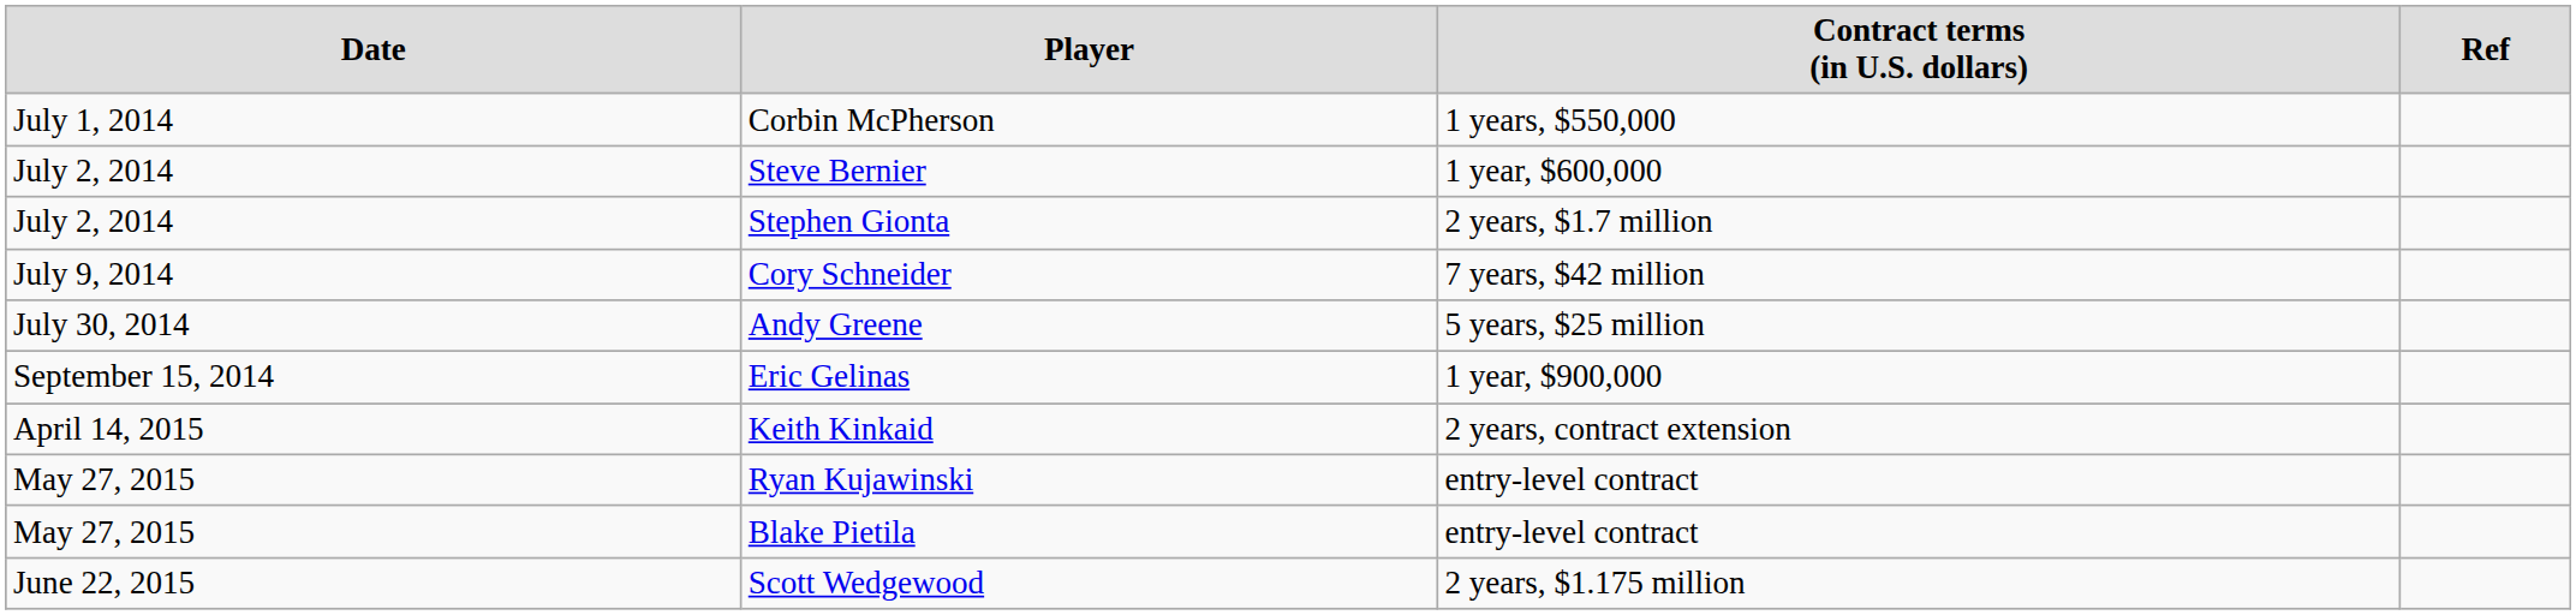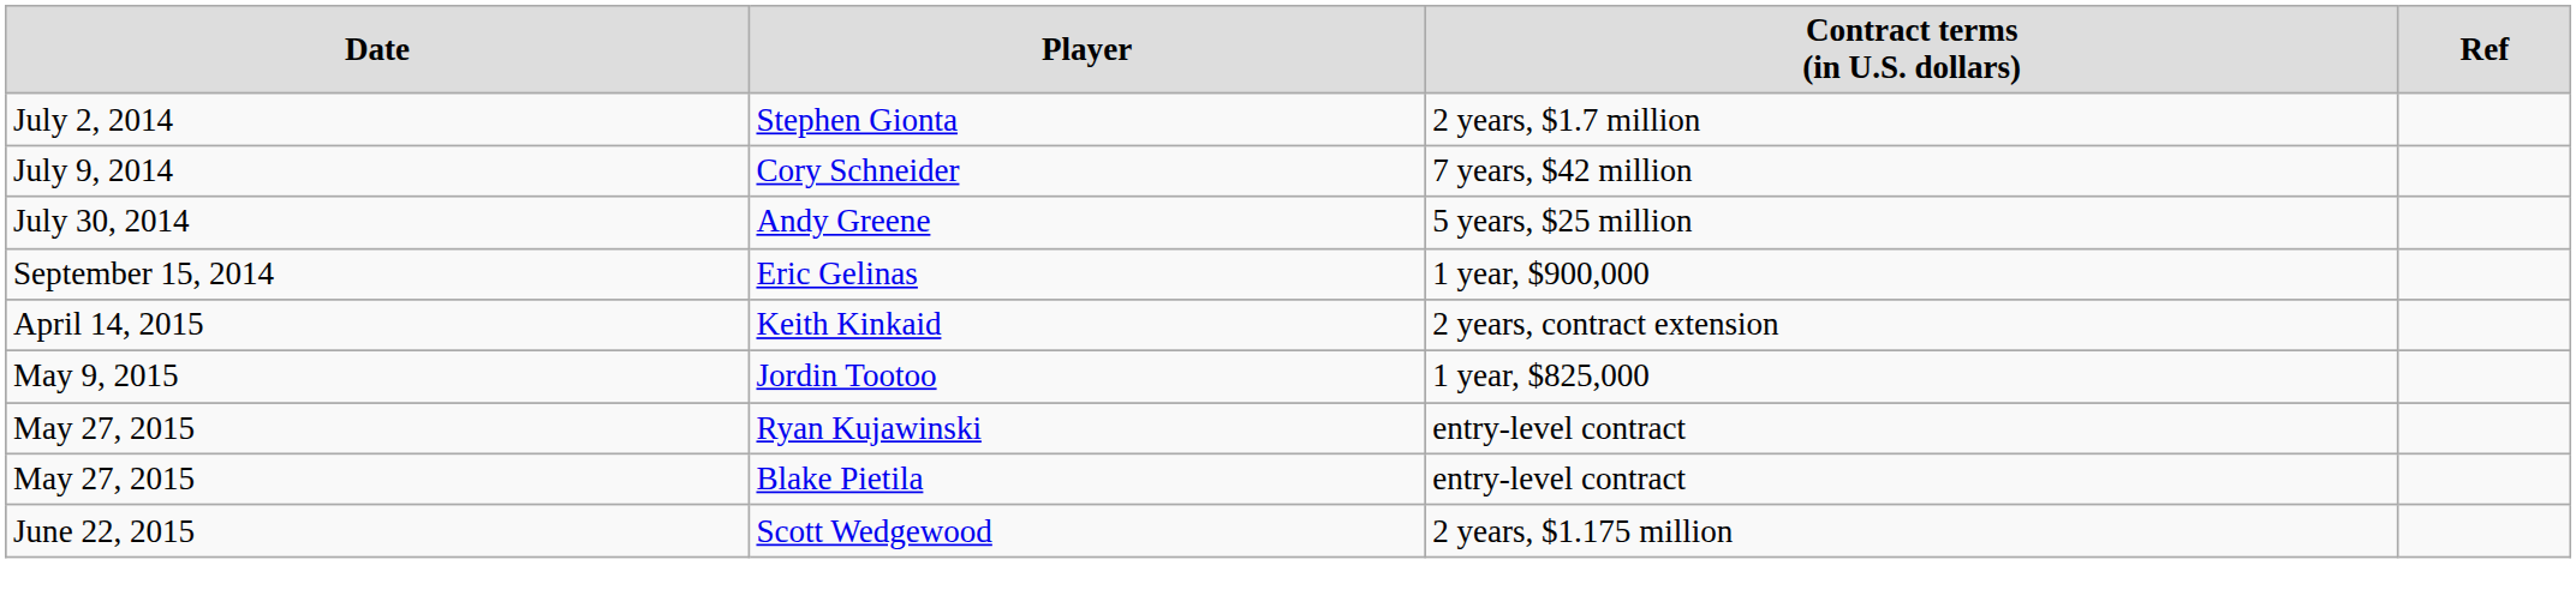 <table class="wikitable" style="width:100%;">
 <tr align="center" bgcolor="#dddddd">
 <td><strong>Date</strong></td>
 <td><strong>Player</strong></td>
 <td><strong>Contract terms</strong><br><strong>(in U.S. dollars)</strong></td>
 <td><strong>Ref</strong></td>
-</tr>
-<tr>
-<td>July 1, 2014</td>
-<td>Corbin McPherson</td>
-<td>1 years, $550,000</td>
-<td></td>
-</tr>
-<tr>
-<td>July 2, 2014</td>
-<td><a href='#'>Steve Bernier</a></td>
-<td>1 year, $600,000</td>
-<td></td>
 </tr>
 <tr>
 <td>July 2, 2014</td>
 <td><a href='#'>Stephen Gionta</a></td>
 <td>2 years, $1.7 million</td>
 <td></td>
 </tr>
 <tr>
 <td>July 9, 2014</td>
 <td><a href='#'>Cory Schneider</a></td>
 <td>7 years, $42 million</td>
 <td></td>
 </tr>
 <tr>
 <td>July 30, 2014</td>
 <td><a href='#'>Andy Greene</a></td>
 <td>5 years, $25 million</td>
 <td></td>
 </tr>
 <tr>
 <td>September 15, 2014</td>
 <td><a href='#'>Eric Gelinas</a></td>
 <td>1 year, $900,000</td>
 <td></td>
 </tr>
 <tr>
 <td>April 14, 2015</td>
 <td><a href='#'>Keith Kinkaid</a></td>
 <td>2 years, contract extension</td>
 <td></td>
 </tr>
 <tr>
+<td>May 9, 2015</td>
+<td><a href='#'>Jordin Tootoo</a></td>
+<td>1 year, $825,000</td>
+<td></td>
+</tr>
+<tr>
 <td>May 27, 2015</td>
 <td><a href='#'>Ryan Kujawinski</a></td>
 <td>entry-level contract</td>
 <td></td>
 </tr>
 <tr>
 <td>May 27, 2015</td>
 <td><a href='#'>Blake Pietila</a></td>
 <td>entry-level contract</td>
 <td></td>
 </tr>
 <tr>
 <td>June 22, 2015</td>
 <td><a href='#'>Scott Wedgewood</a></td>
 <td>2 years, $1.175 million</td>
 <td></td>
 </tr>
 </table>
